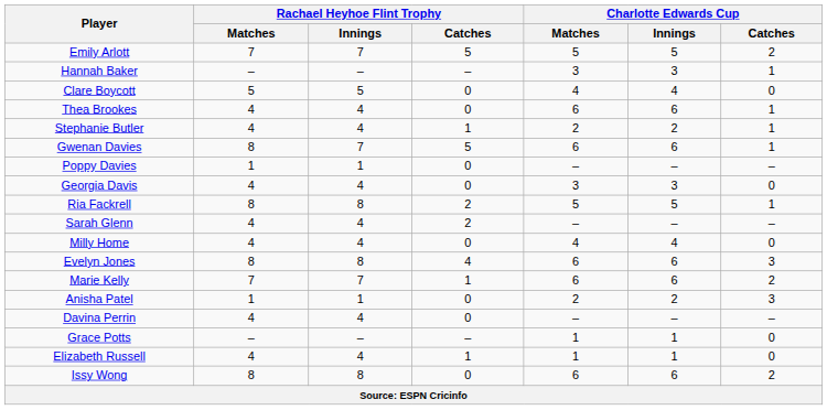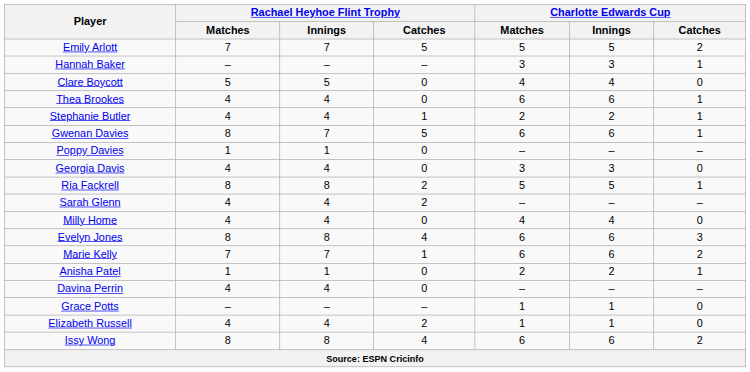 <table class="wikitable" style="text-align:center; width:55%;">
 <tr>
 <th rowspan=2>Player</th>
 <th colspan=3><a href='#'>Rachael Heyhoe Flint Trophy</a></th>
 <th colspan=3><a href='#'>Charlotte Edwards Cup</a></th>
 </tr>
 <tr>
 <th>Matches</th>
 <th>Innings</th>
 <th>Catches</th>
 <th>Matches</th>
 <th>Innings</th>
 <th>Catches</th>
 </tr>
 <tr>
 <td><a href='#'>Emily Arlott</a></td>
 <td>7</td>
 <td>7</td>
 <td>5</td>
 <td>5</td>
 <td>5</td>
 <td>2</td>
 </tr>
 <tr>
 <td><a href='#'>Hannah Baker</a></td>
 <td>–</td>
 <td>–</td>
 <td>–</td>
 <td>3</td>
 <td>3</td>
 <td>1</td>
 </tr>
 <tr>
 <td><a href='#'>Clare Boycott</a></td>
 <td>5</td>
 <td>5</td>
 <td>0</td>
 <td>4</td>
 <td>4</td>
 <td>0</td>
 </tr>
 <tr>
 <td><a href='#'>Thea Brookes</a></td>
 <td>4</td>
 <td>4</td>
 <td>0</td>
 <td>6</td>
 <td>6</td>
 <td>1</td>
 </tr>
 <tr>
 <td><a href='#'>Stephanie Butler</a></td>
 <td>4</td>
 <td>4</td>
 <td>1</td>
 <td>2</td>
 <td>2</td>
 <td>1</td>
 </tr>
 <tr>
 <td><a href='#'>Gwenan Davies</a></td>
 <td>8</td>
 <td>7</td>
 <td>5</td>
 <td>6</td>
 <td>6</td>
 <td>1</td>
 </tr>
 <tr>
 <td><a href='#'>Poppy Davies</a></td>
 <td>1</td>
 <td>1</td>
 <td>0</td>
 <td>–</td>
 <td>–</td>
 <td>–</td>
 </tr>
 <tr>
 <td><a href='#'>Georgia Davis</a></td>
 <td>4</td>
 <td>4</td>
 <td>0</td>
 <td>3</td>
 <td>3</td>
 <td>0</td>
 </tr>
 <tr>
 <td><a href='#'>Ria Fackrell</a></td>
 <td>8</td>
 <td>8</td>
 <td>2</td>
 <td>5</td>
 <td>5</td>
 <td>1</td>
 </tr>
 <tr>
 <td><a href='#'>Sarah Glenn</a></td>
 <td>4</td>
 <td>4</td>
 <td>2</td>
 <td>–</td>
 <td>–</td>
 <td>–</td>
 </tr>
 <tr>
 <td><a href='#'>Milly Home</a></td>
 <td>4</td>
 <td>4</td>
 <td>0</td>
 <td>4</td>
 <td>4</td>
 <td>0</td>
 </tr>
 <tr>
 <td><a href='#'>Evelyn Jones</a></td>
 <td>8</td>
 <td>8</td>
 <td>4</td>
 <td>6</td>
 <td>6</td>
 <td>3</td>
 </tr>
 <tr>
 <td><a href='#'>Marie Kelly</a></td>
 <td>7</td>
 <td>7</td>
 <td>1</td>
 <td>6</td>
 <td>6</td>
 <td>2</td>
 </tr>
 <tr>
 <td><a href='#'>Anisha Patel</a></td>
 <td>1</td>
 <td>1</td>
 <td>0</td>
 <td>2</td>
 <td>2</td>
-<td>3</td>
+<td>1</td>
 </tr>
 <tr>
 <td><a href='#'>Davina Perrin</a></td>
 <td>4</td>
 <td>4</td>
 <td>0</td>
 <td>–</td>
 <td>–</td>
 <td>–</td>
 </tr>
 <tr>
 <td><a href='#'>Grace Potts</a></td>
 <td>–</td>
 <td>–</td>
 <td>–</td>
 <td>1</td>
 <td>1</td>
 <td>0</td>
 </tr>
 <tr>
 <td><a href='#'>Elizabeth Russell</a></td>
 <td>4</td>
 <td>4</td>
-<td>1</td>
+<td>2</td>
 <td>1</td>
 <td>1</td>
 <td>0</td>
 </tr>
 <tr>
 <td><a href='#'>Issy Wong</a></td>
 <td>8</td>
 <td>8</td>
-<td>0</td>
+<td>4</td>
 <td>6</td>
 <td>6</td>
 <td>2</td>
 </tr>
 <tr>
 <th colspan="7"><small>Source: ESPN Cricinfo</small></th>
 </tr>
 </table>
